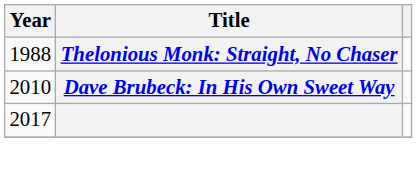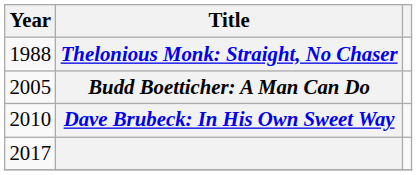 <table class="wikitable sortable plainrowheaders">
 <tr>
 <th>Year</th>
 <th>Title</th>
 <th></th>
 </tr>
 <tr>
 <td>1988</td>
 <th scope=row><em><a href='#'>Thelonious Monk: Straight, No Chaser</a></em></th>
+<td style="text-align:center;"></td>
+</tr>
+<tr>
+<td>2005</td>
+<th scope=row><em>Budd Boetticher: A Man Can Do</em></th>
 <td style="text-align:center;"></td>
 </tr>
 <tr>
 <td>2010</td>
 <th scope=row><em><a href='#'>Dave Brubeck: In His Own Sweet Way</a></em></th>
 <td style="text-align:center;"></td>
 </tr>
 <tr>
 <td>2017</td>
 <th scope=row><em></em></th>
 <td style="text-align:center;"></td>
 </tr>
 <tr>
 </tr>
 </table>
